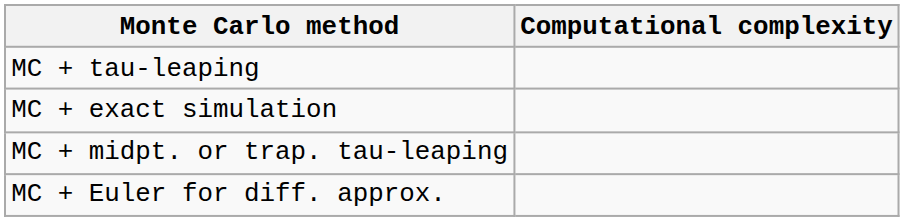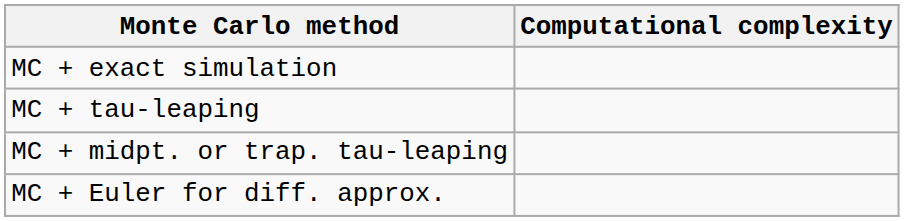 <table class="wikitable">
 <tr>
 <th>Monte Carlo method</th>
 <th>Computational complexity</th>
 </tr>
 <tr>
-<td>MC + tau-leaping</td>
+<td>MC + exact simulation</td>
 <td></td>
 </tr>
 <tr>
-<td>MC + exact simulation</td>
+<td>MC + tau-leaping</td>
 <td></td>
 </tr>
 <tr>
 <td>MC + midpt. or trap. tau-leaping</td>
 <td></td>
 </tr>
 <tr>
 <td>MC + Euler for diff. approx.</td>
 <td></td>
 </tr>
 </table>
